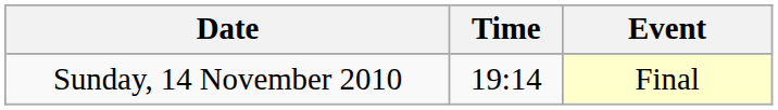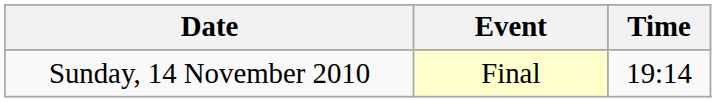 <table class = "wikitable" style="text-align:center;">
 <tr>
 <th width=220>Date</th>
+<th width=100>Event</th>
 <th width=50>Time</th>
-<th width=100>Event</th>
 </tr>
 <tr>
 <td>Sunday, 14 November 2010</td>
+<td bgcolor=ffffcc>Final</td>
 <td>19:14</td>
-<td bgcolor=ffffcc>Final</td>
 </tr>
 </table>
